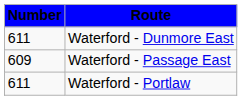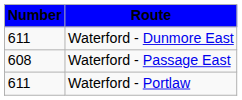 <table class="wikitable">
 <tr>
 <th style="background:blue;"><span> Number</span></th>
 <th style="background:blue;"><span> Route</span></th>
 </tr>
 <tr>
 <td>611</td>
 <td>Waterford - <a href='#'>Dunmore East</a></td>
 </tr>
 <tr>
-<td>609</td>
+<td>608</td>
 <td>Waterford - <a href='#'>Passage East</a></td>
 </tr>
 <tr>
 <td>611</td>
 <td>Waterford - <a href='#'>Portlaw</a></td>
 </tr>
 </table>
